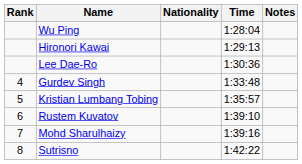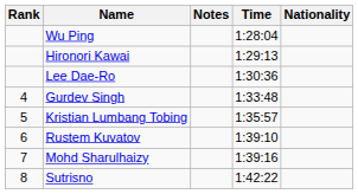 <table class="wikitable sortable" style="text-align:center">
 <tr>
 <th>Rank</th>
 <th>Name</th>
+<th>Notes</th>
+<th>Time</th>
 <th>Nationality</th>
-<th>Time</th>
-<th>Notes</th>
 </tr>
 <tr>
 <td></td>
 <td align=left><a href='#'>Wu Ping</a></td>
+<td></td>
+<td>1:28:04</td>
 <td align=left></td>
-<td>1:28:04</td>
-<td></td>
 </tr>
 <tr>
 <td></td>
 <td align=left><a href='#'>Hironori Kawai</a></td>
+<td></td>
+<td>1:29:13</td>
 <td align=left></td>
-<td>1:29:13</td>
-<td></td>
 </tr>
 <tr>
 <td></td>
 <td align=left><a href='#'>Lee Dae-Ro</a></td>
+<td></td>
+<td>1:30:36</td>
 <td align=left></td>
-<td>1:30:36</td>
-<td></td>
 </tr>
 <tr>
 <td>4</td>
 <td align=left><a href='#'>Gurdev Singh</a></td>
+<td></td>
+<td>1:33:48</td>
 <td align=left></td>
-<td>1:33:48</td>
-<td></td>
 </tr>
 <tr>
 <td>5</td>
 <td align=left><a href='#'>Kristian Lumbang Tobing</a></td>
+<td></td>
+<td>1:35:57</td>
 <td align=left></td>
-<td>1:35:57</td>
-<td></td>
 </tr>
 <tr>
 <td>6</td>
 <td align=left><a href='#'>Rustem Kuvatov</a></td>
+<td></td>
+<td>1:39:10</td>
 <td align=left></td>
-<td>1:39:10</td>
-<td></td>
 </tr>
 <tr>
 <td>7</td>
 <td align=left><a href='#'>Mohd Sharulhaizy</a></td>
+<td></td>
+<td>1:39:16</td>
 <td align=left></td>
-<td>1:39:16</td>
-<td></td>
 </tr>
 <tr>
 <td>8</td>
 <td align=left><a href='#'>Sutrisno</a></td>
+<td></td>
+<td>1:42:22</td>
 <td align=left></td>
-<td>1:42:22</td>
-<td></td>
 </tr>
 </table>
